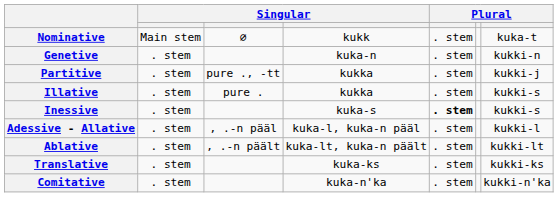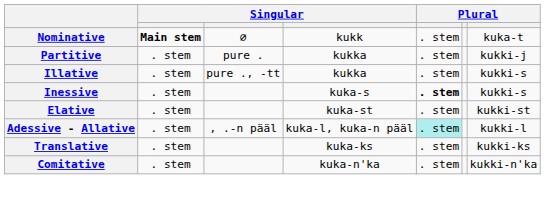 <table class="wikitable" style="text-align:center">
 <tr>
 <th rowspan="2"></th>
 <th colspan="3"><a href='#'>Singular</a></th>
 <th colspan="3"><a href='#'>Plural</a></th>
 </tr>
 <tr>
 <th></th>
 <th></th>
 <th></th>
 <th></th>
 <th></th>
 <th></th>
 </tr>
 <tr>
 <th><a href='#'>Nominative</a></th>
-<td>Main stem</td>
+<td><strong>Main stem</strong></td>
 <td>∅</td>
 <td>kukk</td>
 <td>. stem</td>
 <td></td>
 <td>kuka-t</td>
 </tr>
 <tr>
-<th><a href='#'>Genetive</a></th>
-<td>. stem</td>
-<td></td>
-<td>kuka-n</td>
-<td>. stem</td>
-<td></td>
-<td>kukki-n</td>
-</tr>
-<tr>
 <th><a href='#'>Partitive</a></th>
 <td>. stem</td>
-<td>pure ., -tt</td>
+<td>pure .</td>
 <td>kukka</td>
 <td>. stem</td>
 <td></td>
 <td>kukki-j</td>
 </tr>
 <tr>
 <th><a href='#'>Illative</a></th>
 <td>. stem</td>
-<td>pure .</td>
+<td>pure ., -tt</td>
 <td>kukka</td>
 <td>. stem</td>
 <td></td>
 <td>kukki-s</td>
 </tr>
 <tr>
 <th><a href='#'>Inessive</a></th>
 <td>. stem</td>
 <td></td>
 <td>kuka-s</td>
 <td><strong>. stem</strong></td>
 <td></td>
 <td>kukki-s</td>
 </tr>
 <tr>
+<th><a href='#'>Elative</a></th>
+<td>. stem</td>
+<td></td>
+<td>kuka-st</td>
+<td>. stem</td>
+<td></td>
+<td>kukki-st</td>
+</tr>
+<tr>
 <th><a href='#'>Adessive</a> - <a href='#'>Allative</a></th>
 <td>. stem</td>
 <td>, .-n pääl</td>
 <td>kuka-l, kuka-n pääl</td>
-<td>. stem</td>
+<td style="background: paleturquoise;">. stem</td>
 <td></td>
 <td>kukki-l</td>
-</tr>
-<tr>
-<th><a href='#'>Ablative</a></th>
-<td>. stem</td>
-<td>, .-n päält</td>
-<td>kuka-lt, kuka-n päält</td>
-<td>. stem</td>
-<td></td>
-<td>kukki-lt</td>
 </tr>
 <tr>
 <th><a href='#'>Translative</a></th>
 <td>. stem</td>
 <td></td>
 <td>kuka-ks</td>
 <td>. stem</td>
 <td></td>
 <td>kukki-ks</td>
 </tr>
 <tr>
 <th><a href='#'>Comitative</a></th>
 <td>. stem</td>
 <td></td>
 <td>kuka-n'ka</td>
 <td>. stem</td>
 <td></td>
 <td>kukki-n'ka</td>
 </tr>
 </table>
